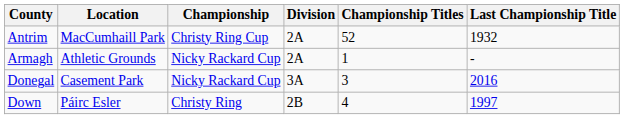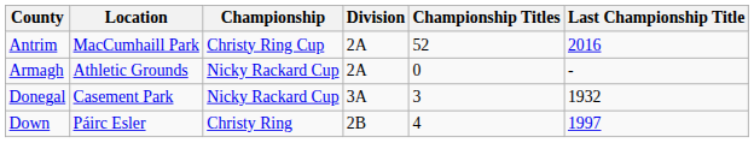 <table class="wikitable sortable">
 <tr>
 <th>County</th>
 <th>Location</th>
 <th>Championship</th>
 <th>Division</th>
 <th>Championship Titles</th>
 <th>Last Championship Title</th>
 </tr>
 <tr>
 <td><a href='#'>Antrim</a></td>
 <td><a href='#'>MacCumhaill Park</a></td>
 <td><a href='#'>Christy Ring Cup</a></td>
 <td>2A</td>
 <td>52</td>
-<td>1932</td>
+<td><a href='#'>2016</a></td>
 </tr>
 <tr>
 <td><a href='#'>Armagh</a></td>
 <td><a href='#'>Athletic Grounds</a></td>
 <td><a href='#'>Nicky Rackard Cup</a></td>
 <td>2A</td>
-<td>1</td>
+<td>0</td>
 <td>-</td>
 </tr>
 <tr>
 <td><a href='#'>Donegal</a></td>
 <td><a href='#'>Casement Park</a></td>
 <td><a href='#'>Nicky Rackard Cup</a></td>
 <td>3A</td>
 <td>3</td>
-<td><a href='#'>2016</a></td>
+<td>1932</td>
 </tr>
 <tr>
 <td><a href='#'>Down</a></td>
 <td><a href='#'>Páirc Esler</a></td>
 <td><a href='#'>Christy Ring</a></td>
 <td>2B</td>
 <td>4</td>
 <td><a href='#'>1997</a></td>
 </tr>
 </table>
